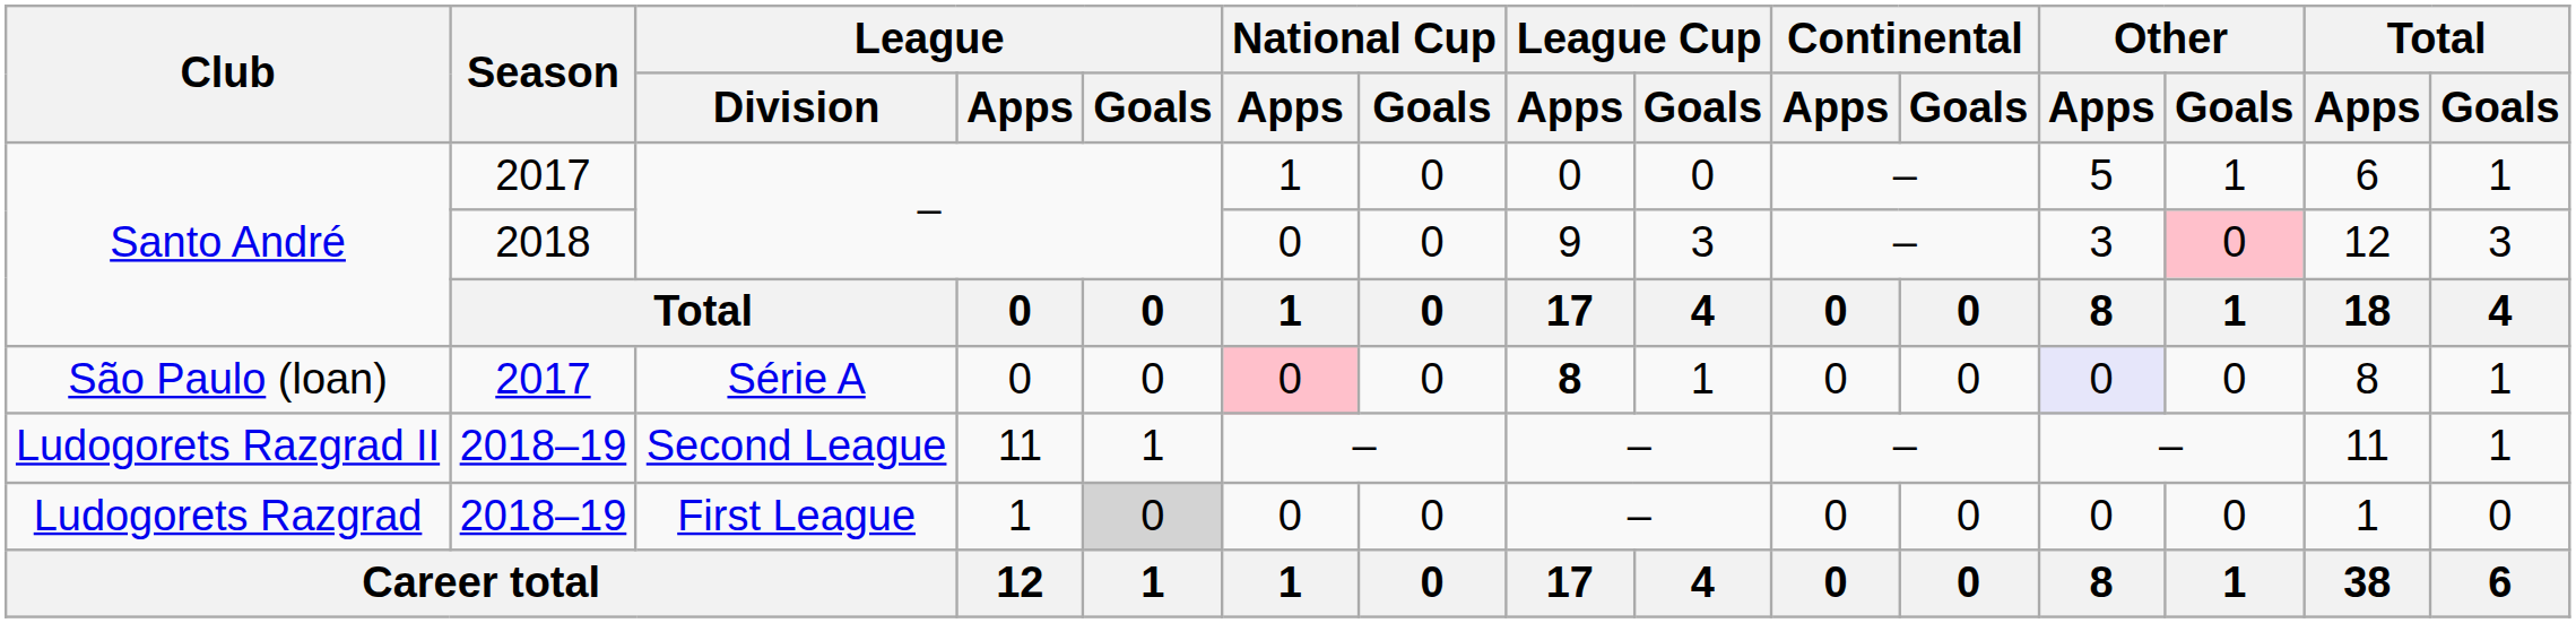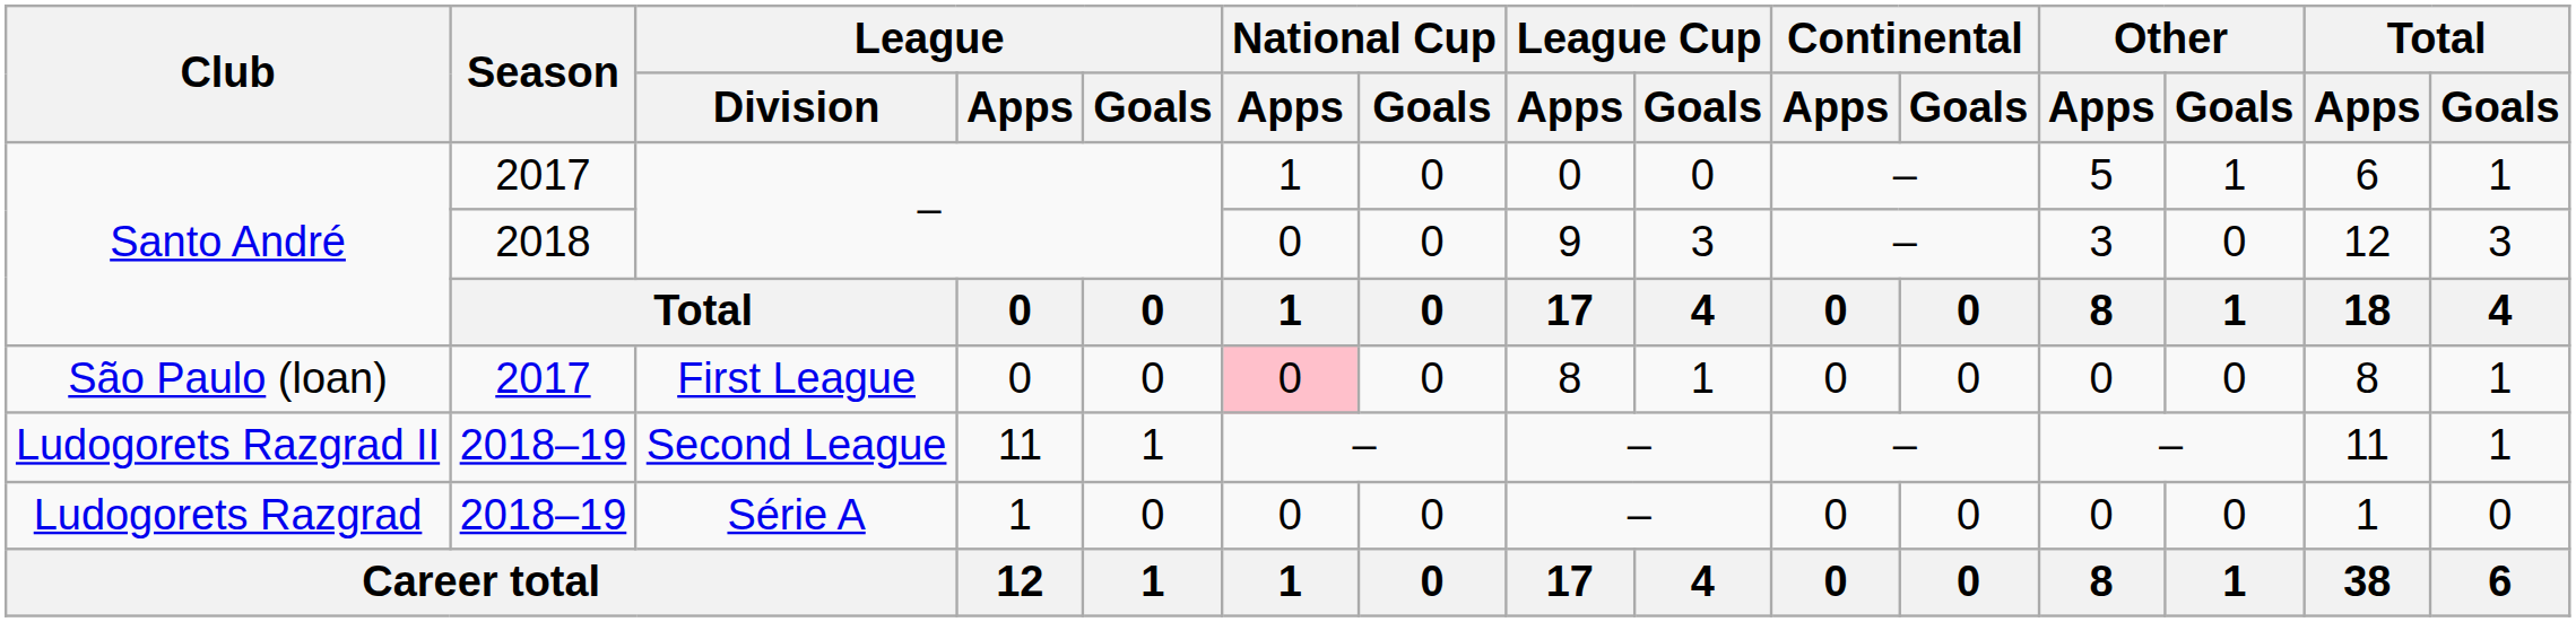 <table class="wikitable" style="text-align: center">
 <tr>
 <th rowspan="2">Club</th>
 <th rowspan="2">Season</th>
 <th colspan="3">League</th>
 <th colspan="2">National Cup</th>
 <th colspan="2">League Cup</th>
 <th colspan="2">Continental</th>
 <th colspan="2">Other</th>
 <th colspan="2">Total</th>
 </tr>
 <tr>
 <th>Division</th>
 <th>Apps</th>
 <th>Goals</th>
 <th>Apps</th>
 <th>Goals</th>
 <th>Apps</th>
 <th>Goals</th>
 <th>Apps</th>
 <th>Goals</th>
 <th>Apps</th>
 <th>Goals</th>
 <th>Apps</th>
 <th>Goals</th>
 </tr>
 <tr>
 <td rowspan="3"><a href='#'>Santo André</a></td>
 <td>2017</td>
 <td rowspan="2" colspan="3">–</td>
 <td>1</td>
 <td>0</td>
 <td>0</td>
 <td>0</td>
 <td colspan="2">–</td>
 <td>5</td>
 <td>1</td>
 <td>6</td>
 <td>1</td>
 </tr>
 <tr>
 <td>2018</td>
 <td>0</td>
 <td>0</td>
 <td>9</td>
 <td>3</td>
 <td colspan="2">–</td>
 <td>3</td>
-<td style="background: pink;">0</td>
+<td>0</td>
 <td>12</td>
 <td>3</td>
 </tr>
 <tr>
 <th colspan="2"><strong>Total</strong></th>
 <th>0</th>
 <th>0</th>
 <th>1</th>
 <th>0</th>
 <th>17</th>
 <th>4</th>
 <th>0</th>
 <th>0</th>
 <th>8</th>
 <th>1</th>
 <th>18</th>
 <th>4</th>
 </tr>
 <tr>
 <td><a href='#'>São Paulo</a> (loan)</td>
 <td><a href='#'>2017</a></td>
-<td><a href='#'>Série A</a></td>
+<td><a href='#'>First League</a></td>
 <td>0</td>
 <td>0</td>
 <td style="background: pink;">0</td>
 <td>0</td>
-<td><strong>8</strong></td>
+<td>8</td>
 <td>1</td>
 <td>0</td>
 <td>0</td>
-<td style="background: lavender;">0</td>
+<td>0</td>
 <td>0</td>
 <td>8</td>
 <td>1</td>
 </tr>
 <tr>
 <td><a href='#'>Ludogorets Razgrad II</a></td>
 <td><a href='#'>2018–19</a></td>
 <td><a href='#'>Second League</a></td>
 <td>11</td>
 <td>1</td>
 <td colspan="2">–</td>
 <td colspan="2">–</td>
 <td colspan="2">–</td>
 <td colspan="2">–</td>
 <td>11</td>
 <td>1</td>
 </tr>
 <tr>
 <td><a href='#'>Ludogorets Razgrad</a></td>
 <td><a href='#'>2018–19</a></td>
-<td><a href='#'>First League</a></td>
+<td><a href='#'>Série A</a></td>
 <td>1</td>
-<td style="background: lightgrey;">0</td>
+<td>0</td>
 <td>0</td>
 <td>0</td>
 <td colspan="2">–</td>
 <td>0</td>
 <td>0</td>
 <td>0</td>
 <td>0</td>
 <td>1</td>
 <td>0</td>
 </tr>
 <tr>
 <th colspan="3"><strong>Career total</strong></th>
 <th>12</th>
 <th>1</th>
 <th>1</th>
 <th>0</th>
 <th>17</th>
 <th>4</th>
 <th>0</th>
 <th>0</th>
 <th>8</th>
 <th>1</th>
 <th>38</th>
 <th>6</th>
 </tr>
 </table>
